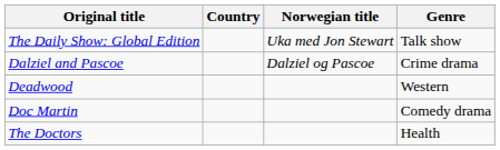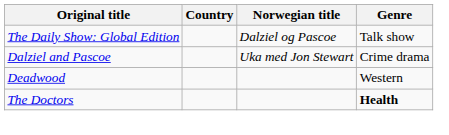 <table class="wikitable">
 <tr>
 <th>Original title</th>
 <th>Country</th>
 <th>Norwegian title</th>
 <th>Genre</th>
 </tr>
 <tr>
 <td><em><a href='#'>The Daily Show: Global Edition</a></em></td>
 <td></td>
-<td><em>Uka med Jon Stewart</em></td>
+<td><em>Dalziel og Pascoe</em></td>
 <td>Talk show</td>
 </tr>
 <tr>
 <td><em><a href='#'>Dalziel and Pascoe</a></em></td>
 <td></td>
-<td><em>Dalziel og Pascoe</em></td>
+<td><em>Uka med Jon Stewart</em></td>
 <td>Crime drama</td>
 </tr>
 <tr>
 <td><em><a href='#'>Deadwood</a></em></td>
 <td></td>
 <td></td>
 <td>Western</td>
 </tr>
 <tr>
-<td><em><a href='#'>Doc Martin</a></em></td>
-<td></td>
-<td></td>
-<td>Comedy drama</td>
-</tr>
-<tr>
 <td><em><a href='#'>The Doctors</a></em></td>
 <td></td>
 <td></td>
-<td>Health</td>
+<td><strong>Health</strong></td>
 </tr>
 </table>
